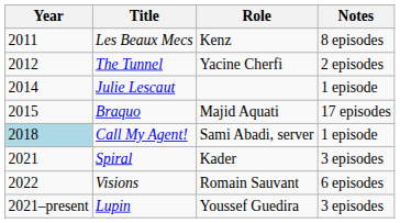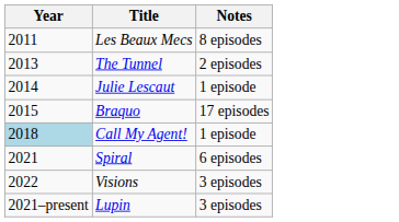 <table class="wikitable sortable">
 <tr>
 <th>Year</th>
 <th>Title</th>
-<th>Role</th>
 <th class="unsortable">Notes</th>
 </tr>
 <tr>
 <td>2011</td>
 <td><em>Les Beaux Mecs</em></td>
-<td>Kenz</td>
 <td>8 episodes</td>
 </tr>
 <tr>
-<td>2012</td>
+<td>2013</td>
 <td><em><a href='#'>The Tunnel</a></em></td>
-<td>Yacine Cherfi</td>
 <td>2 episodes</td>
 </tr>
 <tr>
 <td>2014</td>
 <td><em><a href='#'>Julie Lescaut</a></em></td>
-<td></td>
 <td>1 episode</td>
 </tr>
 <tr>
 <td>2015</td>
 <td><em><a href='#'>Braquo</a></em></td>
-<td>Majid Aquati</td>
 <td>17 episodes</td>
 </tr>
 <tr>
 <td style="background: lightblue;">2018</td>
 <td><em><a href='#'>Call My Agent!</a></em></td>
-<td>Sami Abadi, server</td>
 <td>1 episode</td>
 </tr>
 <tr>
 <td>2021</td>
 <td><em><a href='#'>Spiral</a></em></td>
-<td>Kader</td>
-<td>3 episodes</td>
+<td>6 episodes</td>
 </tr>
 <tr>
 <td>2022</td>
 <td><em>Visions</em></td>
-<td>Romain Sauvant</td>
-<td>6 episodes</td>
+<td>3 episodes</td>
 </tr>
 <tr>
 <td>2021–present</td>
 <td><em><a href='#'>Lupin</a></em></td>
-<td>Youssef Guedira</td>
 <td>3 episodes</td>
 </tr>
 </table>
